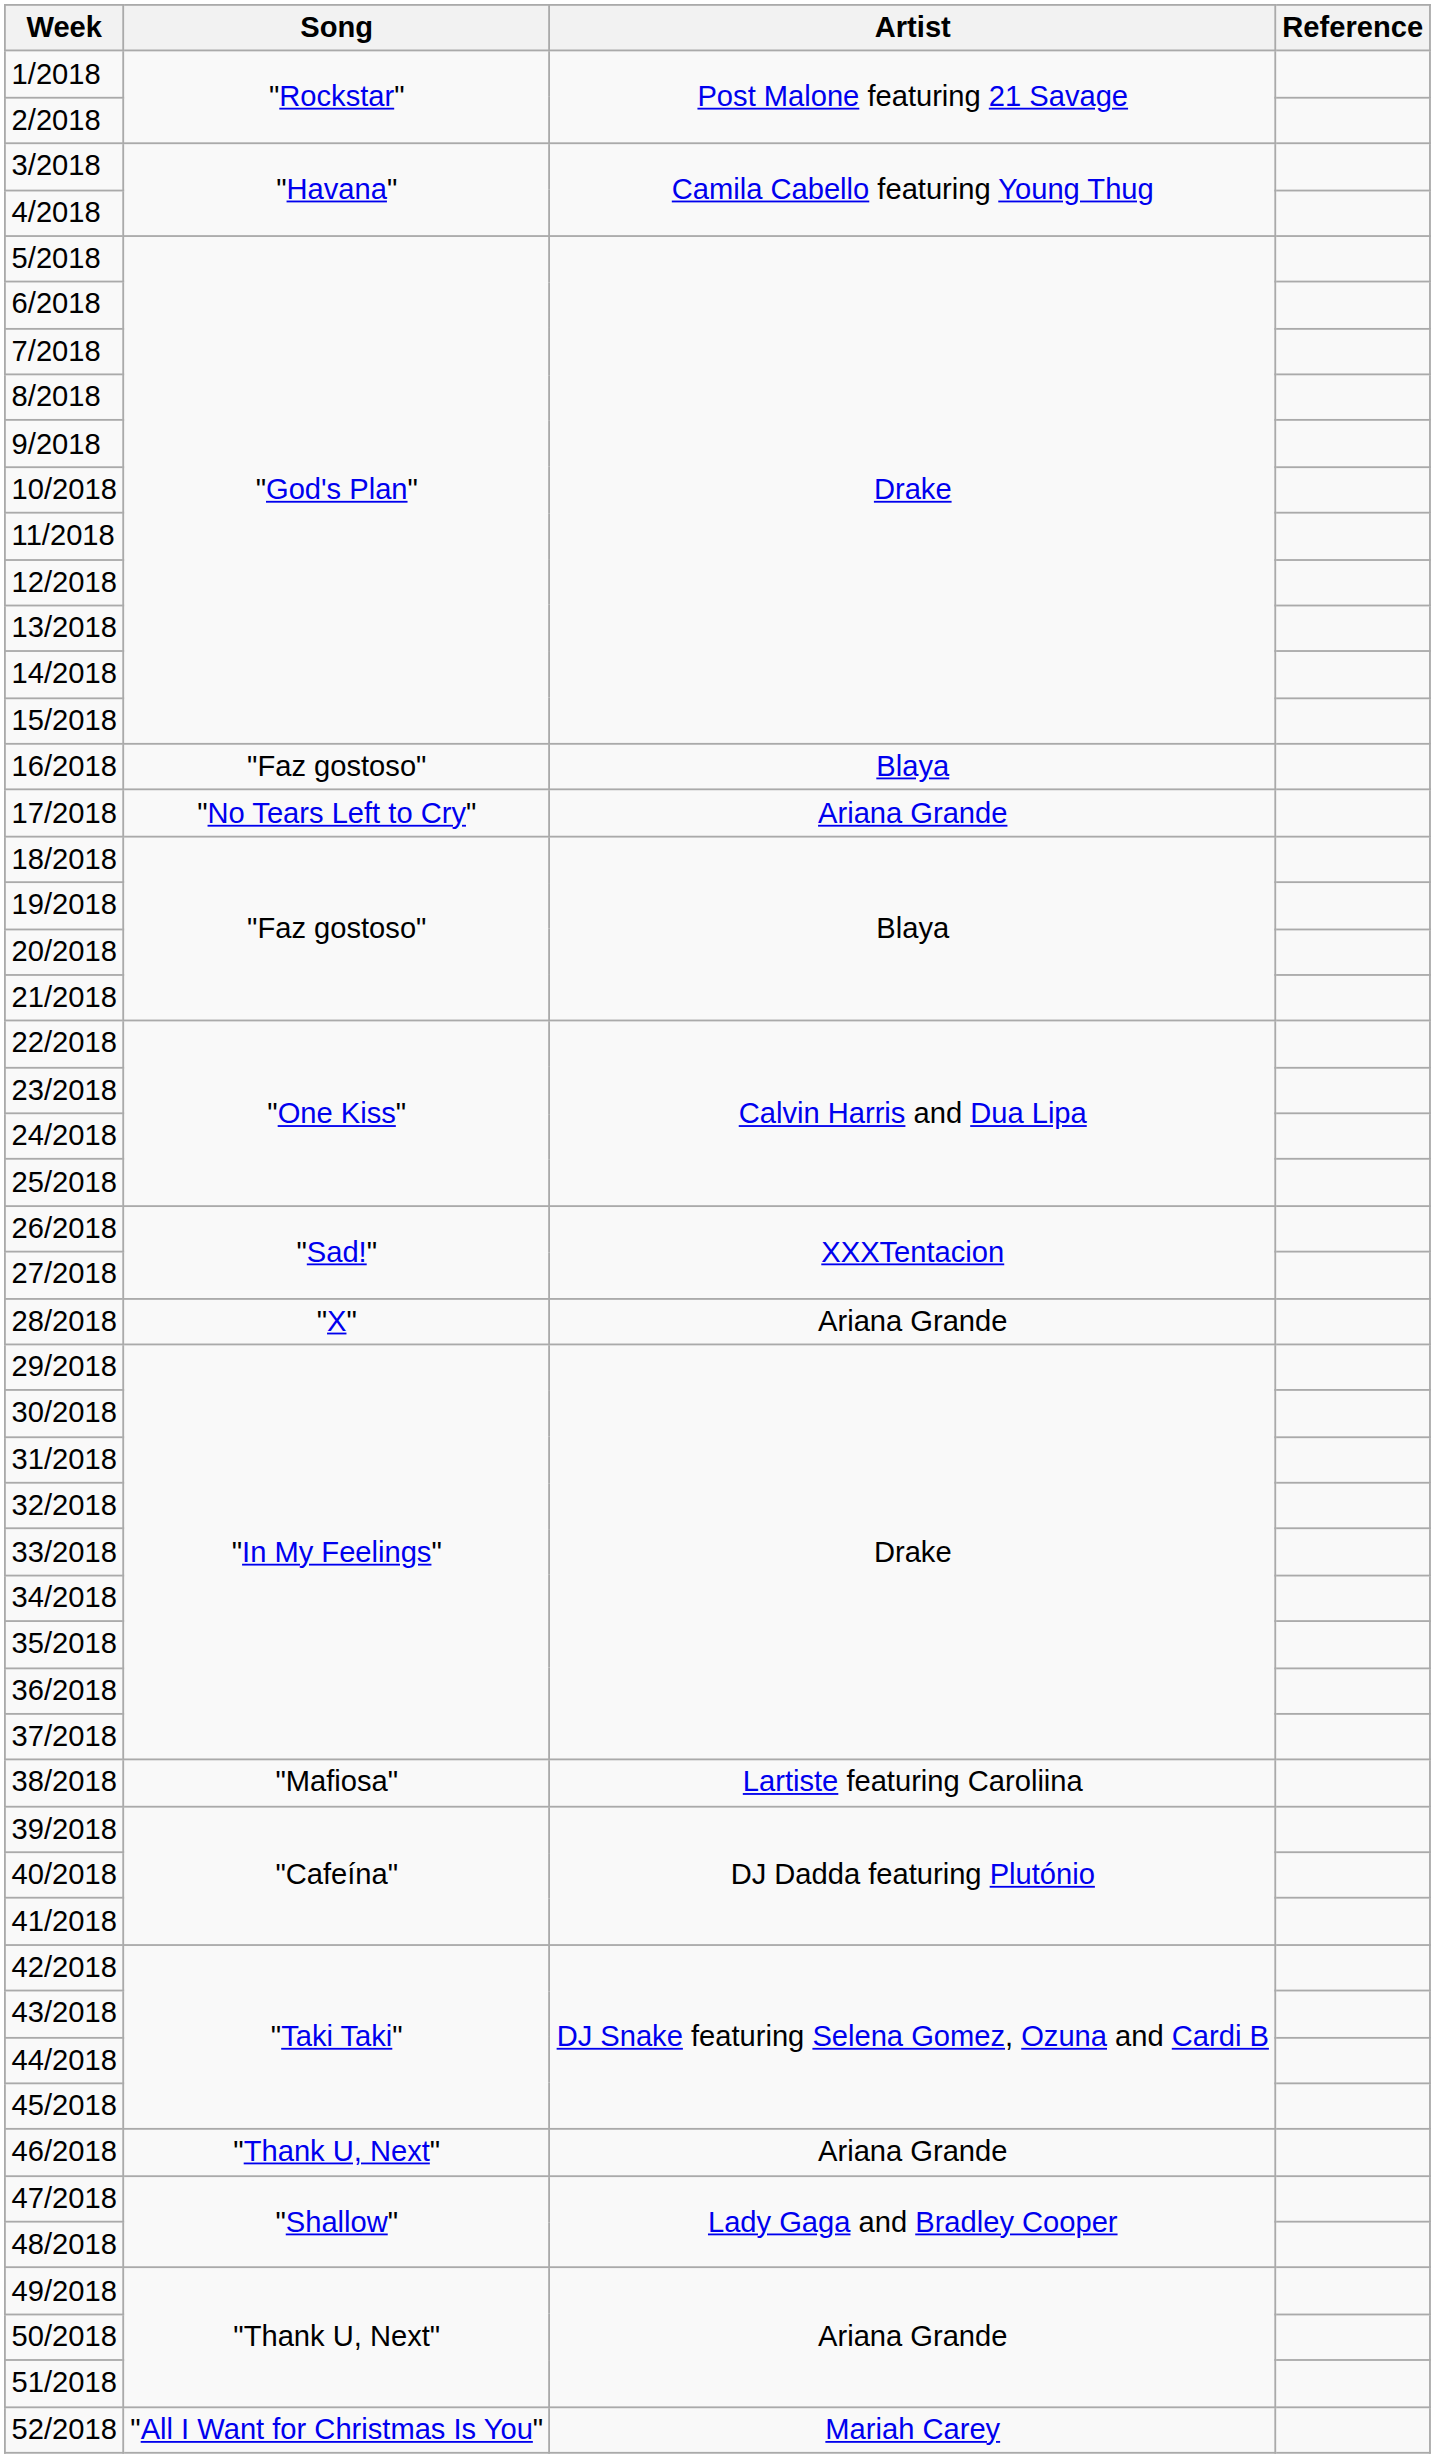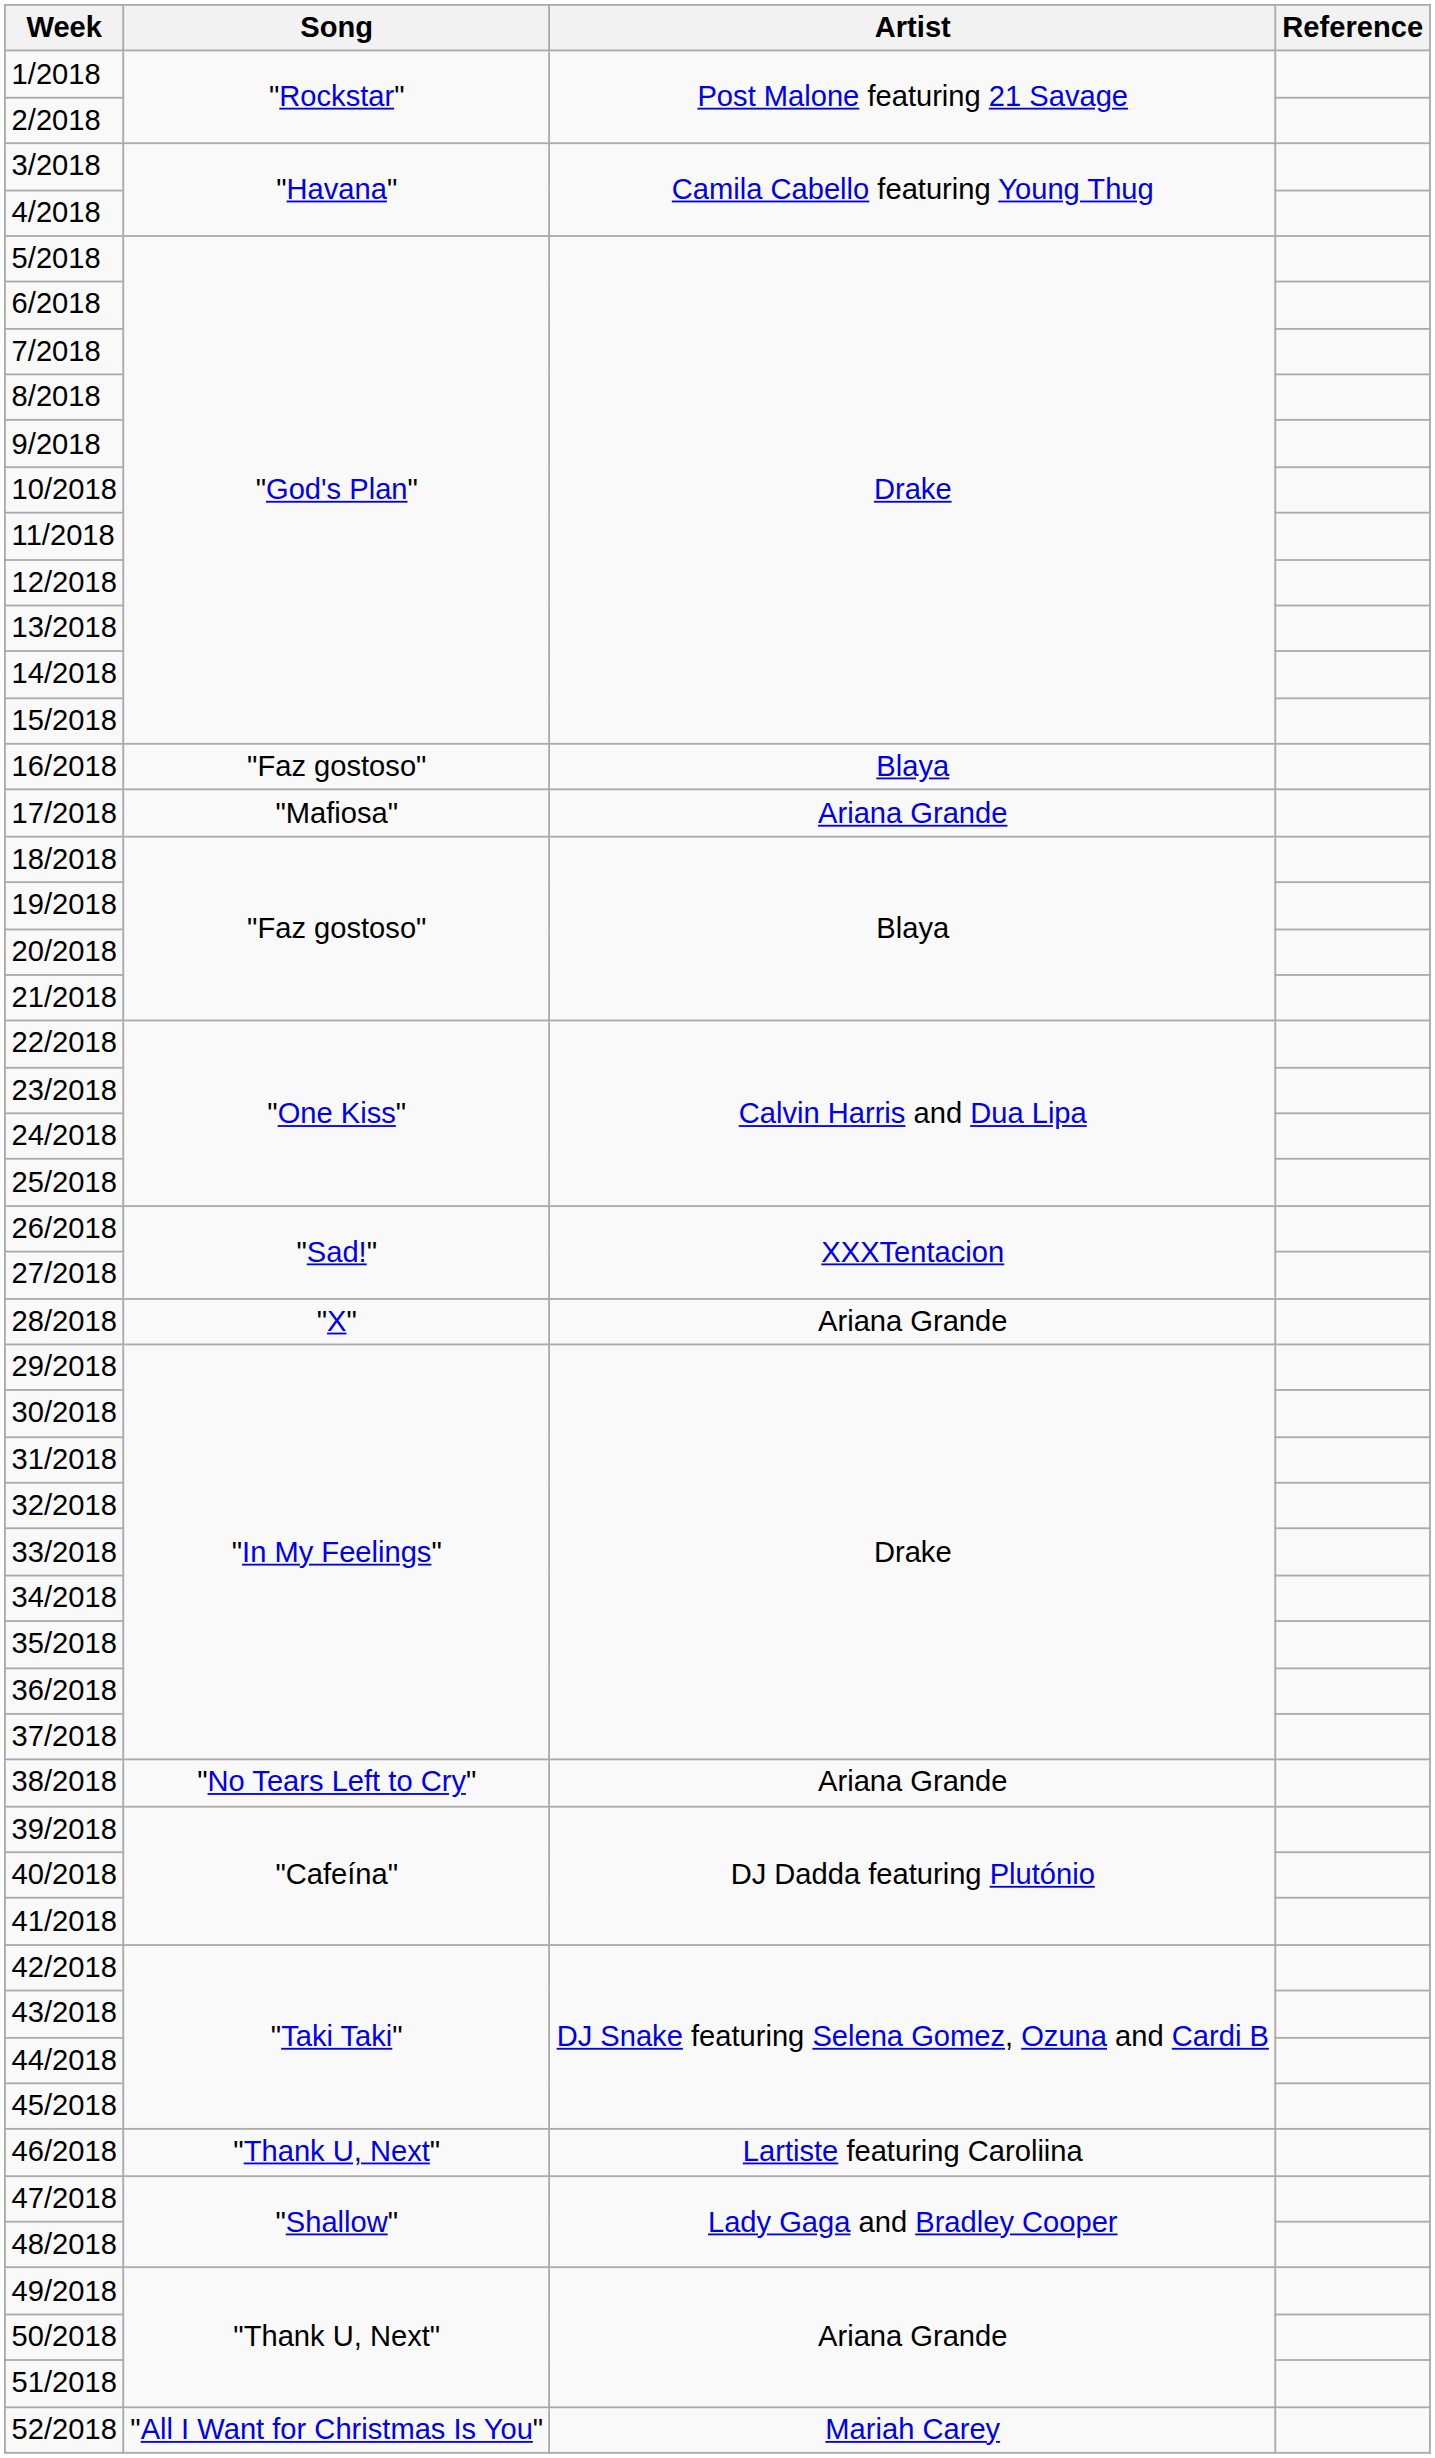 <table class="wikitable">
 <tr>
 <th>Week</th>
 <th>Song</th>
 <th>Artist</th>
 <th>Reference</th>
 </tr>
 <tr>
 <td>1/2018</td>
 <td rowspan=2 align="center">"<a href='#'>Rockstar</a>"</td>
 <td rowspan=2 align="center"><a href='#'>Post Malone</a> featuring <a href='#'>21 Savage</a></td>
 <td align="center"></td>
 </tr>
 <tr>
 <td>2/2018</td>
 <td align="center"></td>
 </tr>
 <tr>
 <td>3/2018</td>
 <td rowspan=2 align="center">"<a href='#'>Havana</a>"</td>
 <td rowspan=2 align="center"><a href='#'>Camila Cabello</a> featuring <a href='#'>Young Thug</a></td>
 <td align="center"></td>
 </tr>
 <tr>
 <td>4/2018</td>
 <td align="center"></td>
 </tr>
 <tr>
 <td>5/2018</td>
 <td rowspan=11 align="center">"<a href='#'>God's Plan</a>"</td>
 <td rowspan=11 align="center"><a href='#'>Drake</a></td>
 <td align="center"></td>
 </tr>
 <tr>
 <td>6/2018</td>
 <td align="center"></td>
 </tr>
 <tr>
 <td>7/2018</td>
 <td align="center"></td>
 </tr>
 <tr>
 <td>8/2018</td>
 <td align="center"></td>
 </tr>
 <tr>
 <td>9/2018</td>
 <td align="center"></td>
 </tr>
 <tr>
 <td>10/2018</td>
 <td align="center"></td>
 </tr>
 <tr>
 <td>11/2018</td>
 <td align="center"></td>
 </tr>
 <tr>
 <td>12/2018</td>
 <td align="center"></td>
 </tr>
 <tr>
 <td>13/2018</td>
 <td align="center"></td>
 </tr>
 <tr>
 <td>14/2018</td>
 <td align="center"></td>
 </tr>
 <tr>
 <td>15/2018</td>
 <td align="center"></td>
 </tr>
 <tr>
 <td>16/2018</td>
 <td align="center">"Faz gostoso"</td>
 <td align="center"><a href='#'>Blaya</a></td>
 <td align="center"></td>
 </tr>
 <tr>
 <td>17/2018</td>
-<td align="center">"<a href='#'>No Tears Left to Cry</a>"</td>
+<td align="center">"Mafiosa"</td>
 <td align="center"><a href='#'>Ariana Grande</a></td>
 <td align="center"></td>
 </tr>
 <tr>
 <td>18/2018</td>
 <td rowspan="4" align="center">"Faz gostoso"</td>
 <td rowspan="4" align="center">Blaya</td>
 <td align="center"></td>
 </tr>
 <tr>
 <td>19/2018</td>
 <td align="center"></td>
 </tr>
 <tr>
 <td>20/2018</td>
 <td align="center"></td>
 </tr>
 <tr>
 <td>21/2018</td>
 <td align="center"></td>
 </tr>
 <tr>
 <td>22/2018</td>
 <td rowspan=4 align="center">"<a href='#'>One Kiss</a>"</td>
 <td rowspan=4 align="center"><a href='#'>Calvin Harris</a> and <a href='#'>Dua Lipa</a></td>
 <td align="center"></td>
 </tr>
 <tr>
 <td>23/2018</td>
 <td align="center"></td>
 </tr>
 <tr>
 <td>24/2018</td>
 <td align="center"></td>
 </tr>
 <tr>
 <td>25/2018</td>
 <td align="center"></td>
 </tr>
 <tr>
 <td>26/2018</td>
 <td rowspan=2 align="center">"<a href='#'>Sad!</a>"</td>
 <td rowspan=2 align="center"><a href='#'>XXXTentacion</a></td>
 <td align="center"></td>
 </tr>
 <tr>
 <td>27/2018</td>
 <td align="center"></td>
 </tr>
 <tr>
 <td>28/2018</td>
 <td align="center">"<a href='#'>X</a>"</td>
 <td align="center">Ariana Grande</td>
 <td align="center"></td>
 </tr>
 <tr>
 <td>29/2018</td>
 <td rowspan=9 align="center">"<a href='#'>In My Feelings</a>"</td>
 <td rowspan=9 align="center">Drake</td>
 <td align="center"></td>
 </tr>
 <tr>
 <td>30/2018</td>
 <td align="center"></td>
 </tr>
 <tr>
 <td>31/2018</td>
 <td align="center"></td>
 </tr>
 <tr>
 <td>32/2018</td>
 <td align="center"></td>
 </tr>
 <tr>
 <td>33/2018</td>
 <td align="center"></td>
 </tr>
 <tr>
 <td>34/2018</td>
 <td align="center"></td>
 </tr>
 <tr>
 <td>35/2018</td>
 <td align="center"></td>
 </tr>
 <tr>
 <td>36/2018</td>
 <td align="center"></td>
 </tr>
 <tr>
 <td>37/2018</td>
 <td align="center"></td>
 </tr>
 <tr>
 <td>38/2018</td>
-<td align="center">"Mafiosa"</td>
-<td align="center"><a href='#'>Lartiste</a> featuring Caroliina</td>
+<td align="center">"<a href='#'>No Tears Left to Cry</a>"</td>
+<td align="center">Ariana Grande</td>
 <td align="center"></td>
 </tr>
 <tr>
 <td>39/2018</td>
 <td rowspan=3 align="center">"Cafeína"</td>
 <td rowspan=3 align="center">DJ Dadda featuring <a href='#'>Plutónio</a></td>
 <td align="center"></td>
 </tr>
 <tr>
 <td>40/2018</td>
 <td align="center"></td>
 </tr>
 <tr>
 <td>41/2018</td>
 <td align="center"></td>
 </tr>
 <tr>
 <td>42/2018</td>
 <td rowspan=4 align="center">"<a href='#'>Taki Taki</a>"</td>
 <td rowspan=4 align="center"><a href='#'>DJ Snake</a> featuring <a href='#'>Selena Gomez</a>, <a href='#'>Ozuna</a> and <a href='#'>Cardi B</a></td>
 <td align="center"></td>
 </tr>
 <tr>
 <td>43/2018</td>
 <td align="center"></td>
 </tr>
 <tr>
 <td>44/2018</td>
 <td align="center"></td>
 </tr>
 <tr>
 <td>45/2018</td>
 <td align="center"></td>
 </tr>
 <tr>
 <td>46/2018</td>
 <td align="center">"<a href='#'>Thank U, Next</a>"</td>
-<td align="center">Ariana Grande</td>
+<td align="center"><a href='#'>Lartiste</a> featuring Caroliina</td>
 <td align="center"></td>
 </tr>
 <tr>
 <td>47/2018</td>
 <td rowspan=2 align="center">"<a href='#'>Shallow</a>"</td>
 <td rowspan=2 align="center"><a href='#'>Lady Gaga</a> and <a href='#'>Bradley Cooper</a></td>
 <td align="center"></td>
 </tr>
 <tr>
 <td>48/2018</td>
 <td align="center"></td>
 </tr>
 <tr>
 <td>49/2018</td>
 <td rowspan="3" align="center">"Thank U, Next"</td>
 <td rowspan="3" align="center">Ariana Grande</td>
 <td align="center"></td>
 </tr>
 <tr>
 <td>50/2018</td>
 <td align="center"></td>
 </tr>
 <tr>
 <td>51/2018</td>
 <td align="center"></td>
 </tr>
 <tr>
 <td>52/2018</td>
 <td align="center">"<a href='#'>All I Want for Christmas Is You</a>"</td>
 <td align="center"><a href='#'>Mariah Carey</a></td>
 <td align="center"></td>
 </tr>
 </table>
